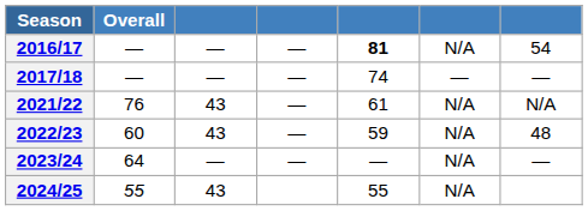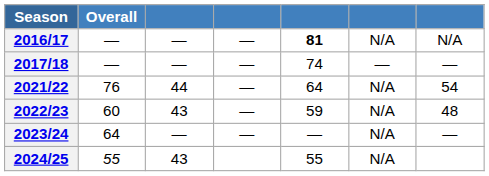 <table class="wikitable" style="font-size:86%; text-align:center; border:grey solid 1px; border-collapse:collapse; background:#ffffff;">
 <tr>
 <th style="background-color:#369; color:white; width:60px;"> Season </th>
 <th style="background-color:#4180be; color:white; width:55px;">Overall</th>
 <th style="background-color:#4180be; color:white; width:55px;"></th>
 <th style="background-color:#4180be; color:white; width:55px;"></th>
 <th style="background-color:#4180be; color:white; width:55px;"></th>
 <th style="background-color:#4180be; color:white; width:55px;"></th>
 <th style="background-color:#4180be; color:white; width:55px;"></th>
 </tr>
 <tr>
 <th scope=row align=center><a href='#'>2016/17</a></th>
 <td align=center>—</td>
 <td align=center>—</td>
 <td align=center>—</td>
 <td align=center><strong>81</strong></td>
 <td align=center>N/A</td>
-<td align=center>54</td>
+<td align=center>N/A</td>
 </tr>
 <tr>
 <th scope=row align=center><a href='#'>2017/18</a></th>
 <td align=center>—</td>
 <td align=center>—</td>
 <td align=center>—</td>
 <td align=center>74</td>
 <td align=center>—</td>
 <td align=center>—</td>
 </tr>
 <tr>
 <th scope=row align=center><a href='#'>2021/22</a></th>
 <td align=center>76</td>
-<td align=center>43</td>
+<td align=center>44</td>
 <td align=center>—</td>
-<td align=center>61</td>
+<td align=center>64</td>
 <td align=center>N/A</td>
-<td align=center>N/A</td>
+<td align=center>54</td>
 </tr>
 <tr>
 <th scope=row align=center><a href='#'>2022/23</a></th>
 <td align=center>60</td>
 <td align=center>43</td>
 <td align=center>—</td>
 <td align=center>59</td>
 <td align=center>N/A</td>
 <td align=center>48</td>
 </tr>
 <tr>
 <th scope=row align=center><a href='#'>2023/24</a></th>
 <td align=center>64</td>
 <td align=center>—</td>
 <td align=center>—</td>
 <td align=center>—</td>
 <td align=center>N/A</td>
 <td align=center>—</td>
 </tr>
 <tr>
 <th scope=row align=center><a href='#'>2024/25</a></th>
 <td align=center><em>55</em></td>
 <td align=center>43</td>
 <td align=center></td>
 <td align=center>55</td>
 <td align=center>N/A</td>
 <td align=center></td>
 </tr>
 </table>
